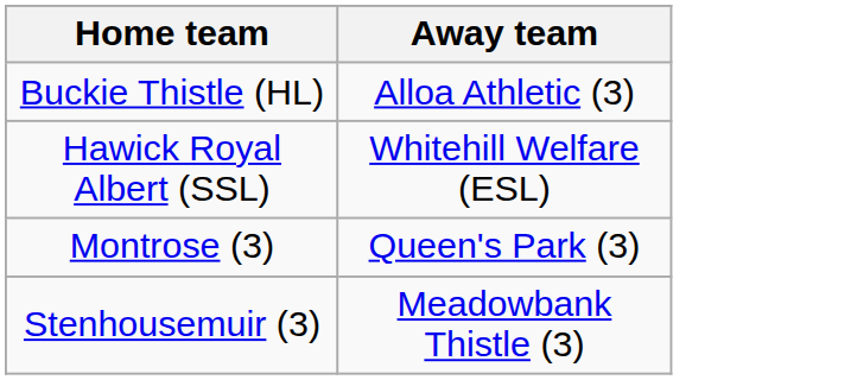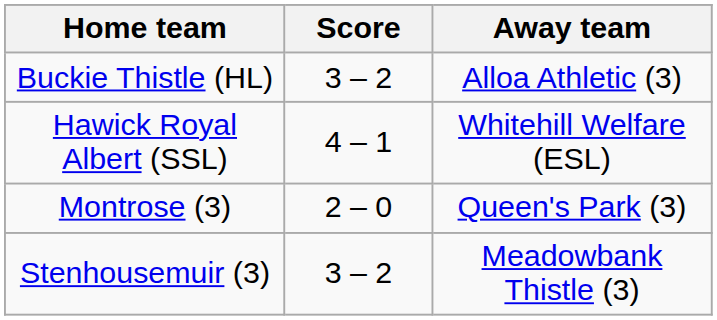 <table class="wikitable" style="text-align: center">
 <tr>
 <th width=140>Home team</th>
+<th width=70>Score</th>
 <th width=140>Away team</th>
 </tr>
 <tr>
 <td><a href='#'>Buckie Thistle</a> (HL)</td>
+<td>3 – 2</td>
 <td><a href='#'>Alloa Athletic</a> (3)</td>
 </tr>
 <tr>
 <td><a href='#'>Hawick Royal Albert</a> (SSL)</td>
+<td>4 – 1</td>
 <td><a href='#'>Whitehill Welfare</a> (ESL)</td>
 </tr>
 <tr>
 <td><a href='#'>Montrose</a> (3)</td>
+<td>2 – 0</td>
 <td><a href='#'>Queen's Park</a> (3)</td>
 </tr>
 <tr>
 <td><a href='#'>Stenhousemuir</a> (3)</td>
+<td>3 – 2</td>
 <td><a href='#'>Meadowbank Thistle</a> (3)</td>
 </tr>
 </table>
